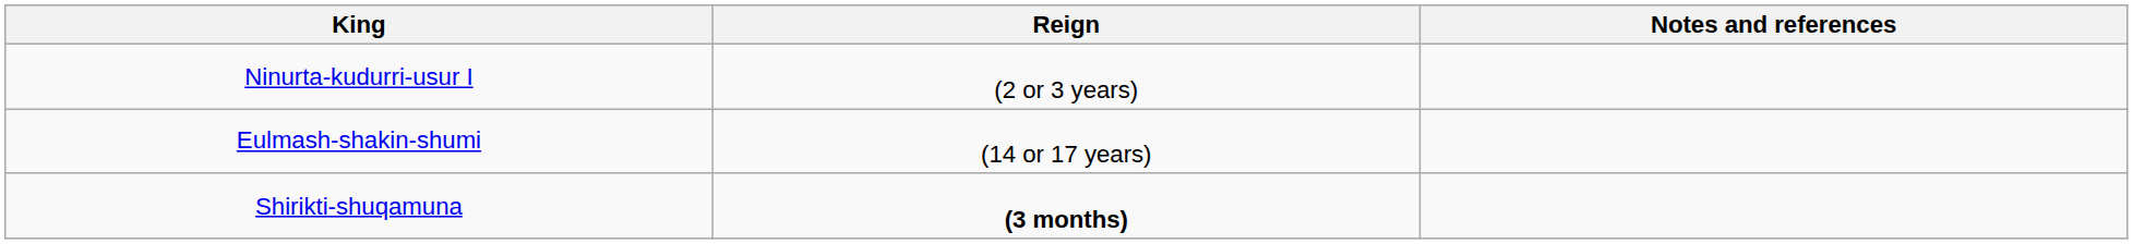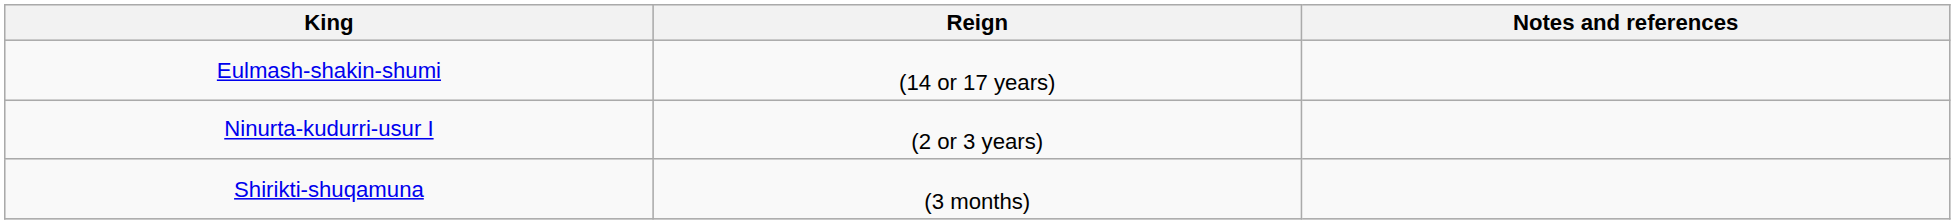 <table class="wikitable" rules="all" style="width:100%;text-align:center;font-size:90%;empty-cells:show;">
 <tr>
 <th width="33.3333333333%">King</th>
 <th width="33.3333333333%">Reign</th>
 <th width="33.3333333333%">Notes and references</th>
 </tr>
 <tr>
+<td><a href='#'>Eulmash-shakin-shumi</a></td>
+<td><br>(14 or 17 years)</td>
+<td></td>
+</tr>
+<tr>
 <td><a href='#'>Ninurta-kudurri-usur I</a></td>
 <td><br>(2 or 3 years)</td>
 <td></td>
 </tr>
 <tr>
-<td><a href='#'>Eulmash-shakin-shumi</a></td>
-<td><br>(14 or 17 years)</td>
-<td></td>
-</tr>
-<tr>
 <td><a href='#'>Shirikti-shuqamuna</a></td>
-<td><strong><br>(3 months)</strong></td>
+<td><br>(3 months)</td>
 <td></td>
 </tr>
 </table>
